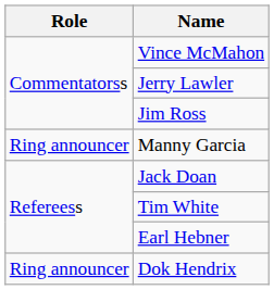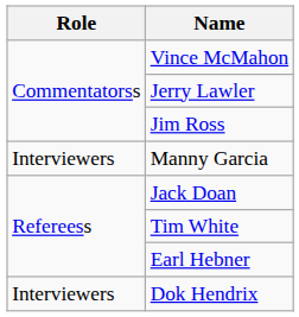 <table class=wikitable style="font-size:90%; margin: 0.5em 0 0.5em 1em; float: right; clear: right;">
 <tr>
 <th>Role</th>
 <th>Name</th>
 </tr>
 <tr>
 <td rowspan="3"><a href='#'>Commentators</a>s</td>
 <td><a href='#'>Vince McMahon</a></td>
 </tr>
 <tr>
 <td><a href='#'>Jerry Lawler</a></td>
 </tr>
 <tr>
 <td><a href='#'>Jim Ross</a></td>
 </tr>
 <tr>
-<td><a href='#'>Ring announcer</a></td>
+<td>Interviewers</td>
 <td>Manny Garcia</td>
 </tr>
 <tr>
 <td rowspan=3><a href='#'>Referees</a>s</td>
 <td><a href='#'>Jack Doan</a></td>
 </tr>
 <tr>
 <td><a href='#'>Tim White</a></td>
 </tr>
 <tr>
 <td><a href='#'>Earl Hebner</a></td>
 </tr>
 <tr>
-<td><a href='#'>Ring announcer</a></td>
+<td>Interviewers</td>
 <td><a href='#'>Dok Hendrix</a></td>
 </tr>
 </table>
